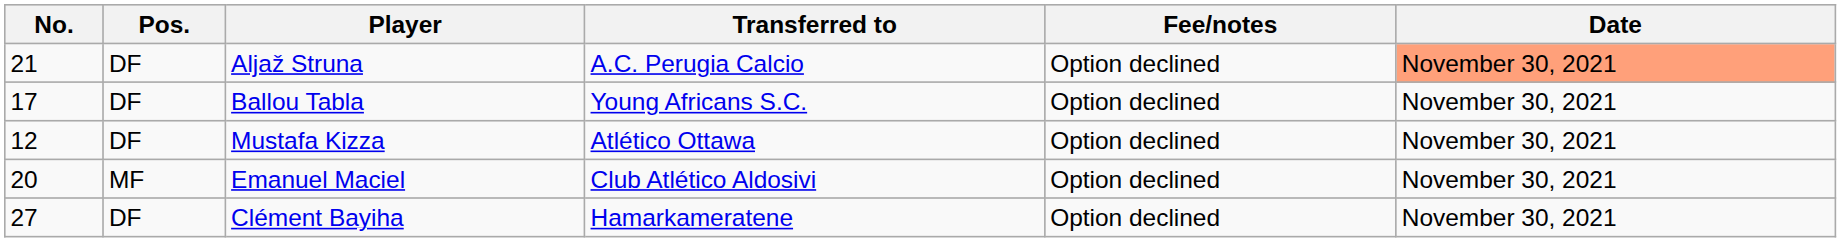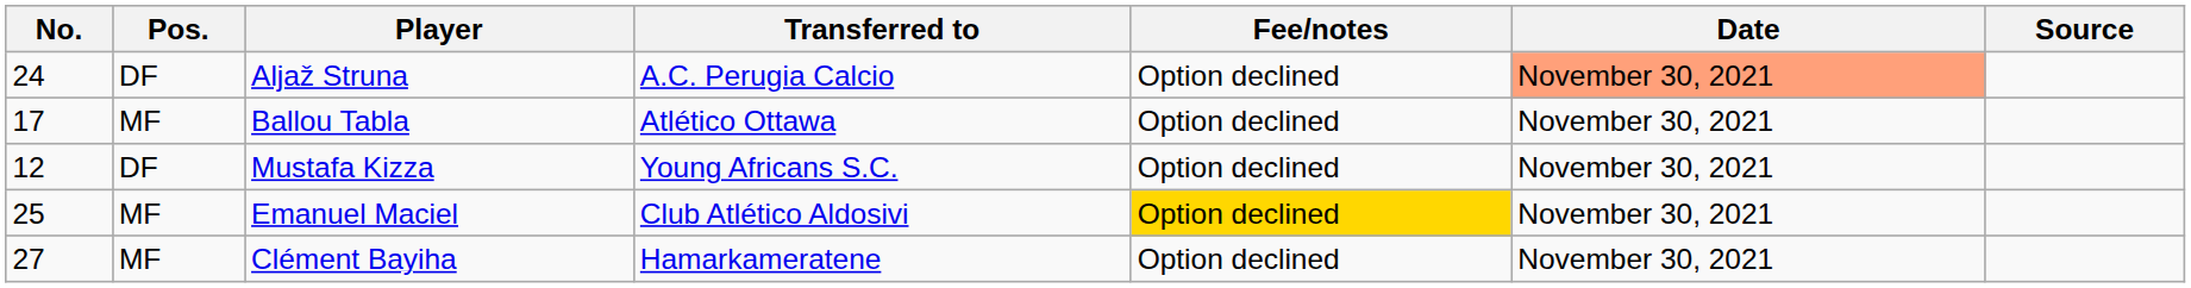 <table class="wikitable sortable" style="width:90%; text-align:center; font-size:95%; text-align:left;">
 <tr>
 <th>No.</th>
 <th>Pos.</th>
 <th>Player</th>
 <th>Transferred to</th>
 <th>Fee/notes</th>
 <th>Date</th>
+<th>Source</th>
 </tr>
 <tr>
-<td>21</td>
+<td>24</td>
 <td>DF</td>
 <td> <a href='#'>Aljaž Struna</a></td>
 <td> <a href='#'>A.C. Perugia Calcio</a></td>
 <td>Option declined</td>
 <td style="background: lightsalmon;">November 30, 2021</td>
+<td></td>
 </tr>
 <tr>
 <td>17</td>
-<td>DF</td>
+<td>MF</td>
 <td> <a href='#'>Ballou Tabla</a></td>
-<td> <a href='#'>Young Africans S.C.</a></td>
+<td> <a href='#'>Atlético Ottawa</a></td>
 <td>Option declined</td>
 <td>November 30, 2021</td>
+<td></td>
 </tr>
 <tr>
 <td>12</td>
 <td>DF</td>
 <td> <a href='#'>Mustafa Kizza</a></td>
-<td> <a href='#'>Atlético Ottawa</a></td>
+<td> <a href='#'>Young Africans S.C.</a></td>
 <td>Option declined</td>
 <td>November 30, 2021</td>
+<td></td>
 </tr>
 <tr>
-<td>20</td>
+<td>25</td>
 <td>MF</td>
 <td> <a href='#'>Emanuel Maciel</a></td>
 <td> <a href='#'>Club Atlético Aldosivi</a></td>
-<td>Option declined</td>
+<td style="background: gold;">Option declined</td>
 <td>November 30, 2021</td>
+<td></td>
 </tr>
 <tr>
 <td>27</td>
-<td>DF</td>
+<td>MF</td>
 <td> <a href='#'>Clément Bayiha</a></td>
 <td> <a href='#'>Hamarkameratene</a></td>
 <td>Option declined</td>
 <td>November 30, 2021</td>
+<td></td>
 </tr>
 </table>
